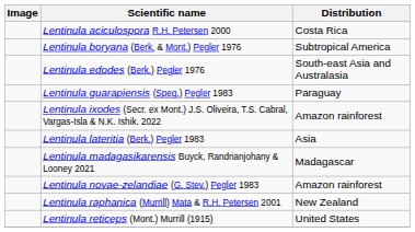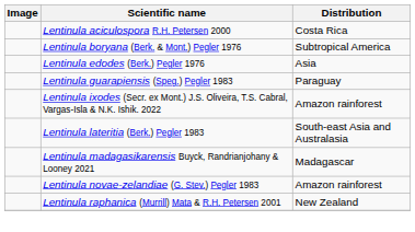 <table class="wikitable">
 <tr>
 <th>Image</th>
 <th>Scientific name</th>
 <th>Distribution</th>
 </tr>
 <tr>
 <td></td>
 <td><em><a href='#'>Lentinula aciculospora</a></em> <small><a href='#'>R.H. Petersen</a> 2000</small></td>
 <td>Costa Rica</td>
 </tr>
 <tr>
 <td></td>
 <td><em><a href='#'>Lentinula boryana</a></em> <small>(<a href='#'>Berk.</a> & <a href='#'>Mont.</a>) <a href='#'>Pegler</a> 1976</small></td>
 <td>Subtropical America</td>
 </tr>
 <tr>
 <td></td>
 <td><em><a href='#'>Lentinula edodes</a></em> <small>(<a href='#'>Berk.</a>) <a href='#'>Pegler</a> 1976</small></td>
-<td>South-east Asia and Australasia</td>
+<td>Asia</td>
 </tr>
 <tr>
 <td></td>
 <td><em><a href='#'>Lentinula guarapiensis</a></em> <small>(<a href='#'>Speg.</a>) <a href='#'>Pegler</a> 1983</small></td>
 <td>Paraguay</td>
 </tr>
 <tr>
 <td></td>
 <td><em><a href='#'>Lentinula ixodes</a></em> <small>(Secr. ex Mont.) J.S. Oliveira, T.S. Cabral, Vargas-Isla & N.K. Ishik. 2022</small></td>
 <td>Amazon rainforest</td>
 </tr>
 <tr>
 <td></td>
 <td><em><a href='#'>Lentinula lateritia</a></em> <small>(<a href='#'>Berk.</a>) <a href='#'>Pegler</a> 1983</small></td>
-<td>Asia</td>
+<td>South-east Asia and Australasia</td>
 </tr>
 <tr>
 <td></td>
 <td><em><a href='#'>Lentinula madagasikarensis</a></em> <small>Buyck, Randrianjohany & Looney 2021</small></td>
 <td>Madagascar</td>
 </tr>
 <tr>
 <td></td>
 <td><em><a href='#'>Lentinula novae-zelandiae</a></em> <small>(<a href='#'>G. Stev.</a>) <a href='#'>Pegler</a> 1983</small></td>
 <td>Amazon rainforest</td>
 </tr>
 <tr>
 <td></td>
 <td><em><a href='#'>Lentinula raphanica</a></em> <small>(<a href='#'>Murrill</a>) <a href='#'>Mata</a> & <a href='#'>R.H. Petersen</a> 2001</small></td>
 <td>New Zealand</td>
 </tr>
 <tr>
-<td></td>
-<td><em><a href='#'>Lentinula reticeps</a></em> <small>(Mont.) Murrill (1915)</small></td>
-<td>United States</td>
-</tr>
-<tr>
 </tr>
 </table>
